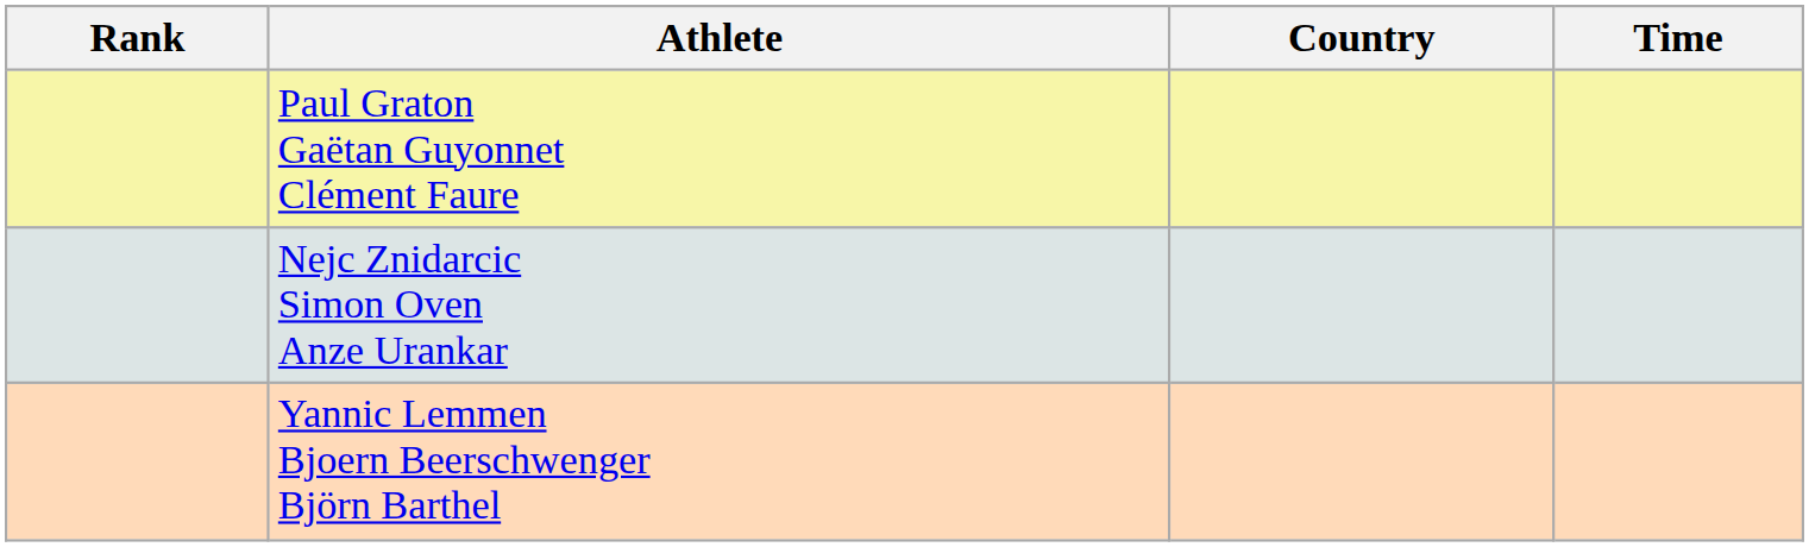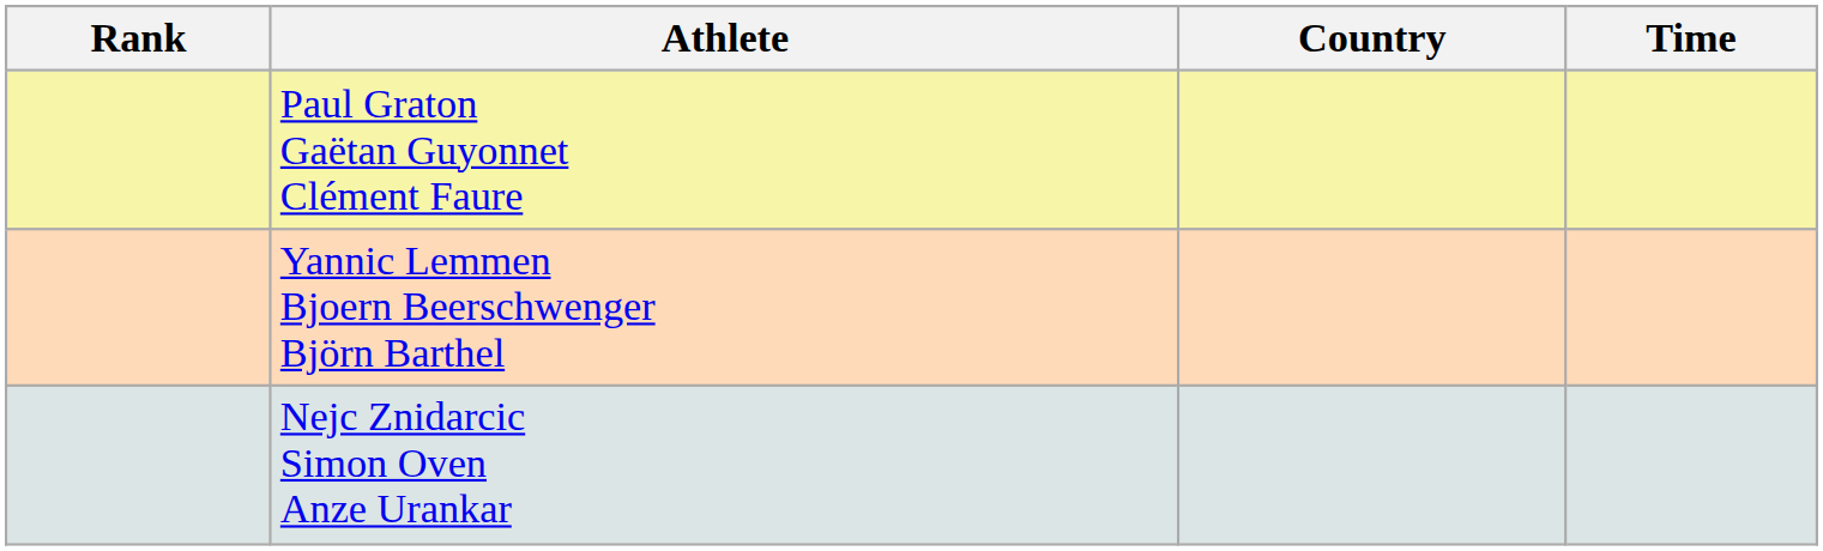 <table class="wikitable" width=80% style="font-size:100%; text-align:left;">
 <tr>
 <th>Rank</th>
 <th>Athlete</th>
 <th>Country</th>
 <th>Time</th>
 </tr>
 <tr bgcolor="#F7F6A8">
 <td align=center></td>
 <td><a href='#'>Paul Graton</a><br><a href='#'>Gaëtan Guyonnet</a><br><a href='#'>Clément Faure</a></td>
 <td></td>
 <td align="right"></td>
 </tr>
+<tr bgcolor="#FFDAB9">
+<td align=center></td>
+<td><a href='#'>Yannic Lemmen</a><br><a href='#'>Bjoern Beerschwenger</a><br><a href='#'>Björn Barthel</a></td>
+<td></td>
+<td align="right"></td>
+</tr>
 <tr bgcolor="#DCE5E5">
 <td align=center></td>
 <td><a href='#'>Nejc Znidarcic</a><br><a href='#'>Simon Oven</a><br><a href='#'>Anze Urankar</a></td>
 <td></td>
 <td align="right"></td>
 </tr>
-<tr bgcolor="#FFDAB9">
-<td align=center></td>
-<td><a href='#'>Yannic Lemmen</a><br><a href='#'>Bjoern Beerschwenger</a><br><a href='#'>Björn Barthel</a></td>
-<td></td>
-<td align="right"></td>
-</tr>
 </table>
